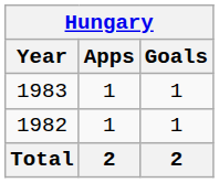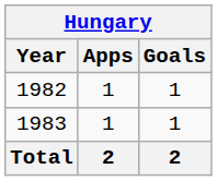 <table class="wikitable" style="text-align:center">
 <tr>
 <th colspan=3><a href='#'>Hungary</a></th>
 </tr>
 <tr>
 <th>Year</th>
 <th>Apps</th>
 <th>Goals</th>
 </tr>
 <tr>
-<td>1983</td>
+<td>1982</td>
 <td>1</td>
 <td>1</td>
 </tr>
 <tr>
-<td>1982</td>
+<td>1983</td>
 <td>1</td>
 <td>1</td>
 </tr>
 <tr>
 <th>Total</th>
 <th>2</th>
 <th>2</th>
 </tr>
 </table>
